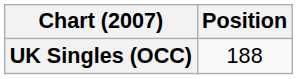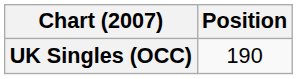 <table class="wikitable plainrowheaders" style="text-align:center">
 <tr>
 <th scope="col">Chart (2007)</th>
 <th scope="col">Position</th>
 </tr>
 <tr>
 <th scope="row">UK Singles (OCC)</th>
-<td>188</td>
+<td>190</td>
 </tr>
 </table>
